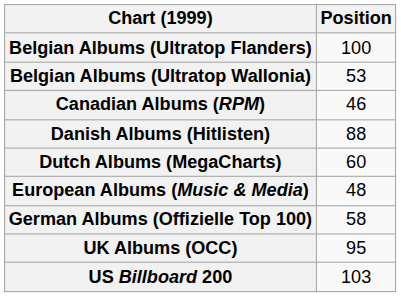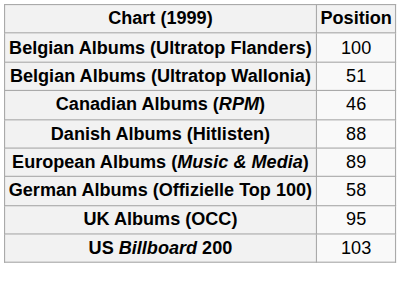 <table class="wikitable plainrowheaders" style="text-align:center;">
 <tr>
 <th scope="column">Chart (1999)</th>
 <th scope="column">Position</th>
 </tr>
 <tr>
 <th scope="row">Belgian Albums (Ultratop Flanders)</th>
 <td>100</td>
 </tr>
 <tr>
 <th scope="row">Belgian Albums (Ultratop Wallonia)</th>
-<td>53</td>
+<td>51</td>
 </tr>
 <tr>
 <th scope="row">Canadian Albums (<em>RPM</em>)</th>
 <td>46</td>
 </tr>
 <tr>
 <th scope="row">Danish Albums (Hitlisten)</th>
 <td>88</td>
 </tr>
 <tr>
-<th scope="row">Dutch Albums (MegaCharts)</th>
-<td>60</td>
-</tr>
-<tr>
 <th scope="row">European Albums (<em>Music & Media</em>)</th>
-<td>48</td>
+<td>89</td>
 </tr>
 <tr>
 <th scope="row">German Albums (Offizielle Top 100)</th>
 <td>58</td>
 </tr>
 <tr>
 <th scope="row">UK Albums (OCC)</th>
 <td>95</td>
 </tr>
 <tr>
 <th scope="row">US <em>Billboard</em> 200</th>
 <td>103</td>
 </tr>
 </table>
